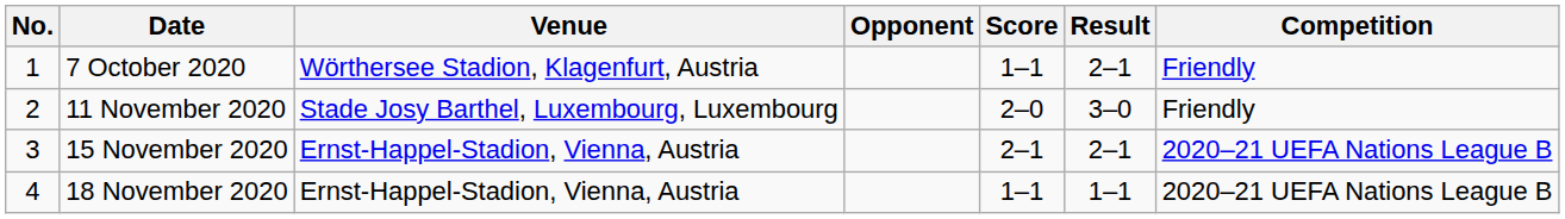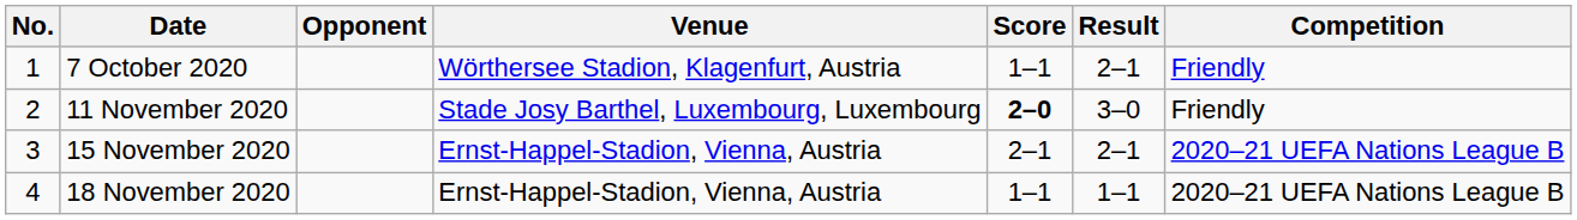 <table class="wikitable sortable">
 <tr>
 <th scope="col">No.</th>
 <th scope="col">Date</th>
+<th scope="col">Opponent</th>
 <th scope="col">Venue</th>
-<th scope="col">Opponent</th>
 <th scope="col">Score</th>
 <th scope="col">Result</th>
 <th scope="col">Competition</th>
 </tr>
 <tr>
 <td style="text-align:center">1</td>
 <td>7 October 2020</td>
+<td></td>
 <td><a href='#'>Wörthersee Stadion</a>, <a href='#'>Klagenfurt</a>, Austria</td>
-<td></td>
 <td style="text-align:center">1–1</td>
 <td style="text-align:center">2–1</td>
 <td><a href='#'>Friendly</a></td>
 </tr>
 <tr>
 <td style="text-align:center">2</td>
 <td>11 November 2020</td>
+<td></td>
 <td><a href='#'>Stade Josy Barthel</a>, <a href='#'>Luxembourg</a>, Luxembourg</td>
-<td></td>
-<td style="text-align:center">2–0</td>
+<td style="text-align:center"><strong>2–0</strong></td>
 <td style="text-align:center">3–0</td>
 <td>Friendly</td>
 </tr>
 <tr>
 <td style="text-align:center">3</td>
 <td>15 November 2020</td>
+<td></td>
 <td><a href='#'>Ernst-Happel-Stadion</a>, <a href='#'>Vienna</a>, Austria</td>
-<td></td>
 <td style="text-align:center">2–1</td>
 <td style="text-align:center">2–1</td>
 <td><a href='#'>2020–21 UEFA Nations League B</a></td>
 </tr>
 <tr>
 <td style="text-align:center">4</td>
 <td>18 November 2020</td>
+<td></td>
 <td>Ernst-Happel-Stadion, Vienna, Austria</td>
-<td></td>
 <td style="text-align:center">1–1</td>
 <td style="text-align:center">1–1</td>
 <td>2020–21 UEFA Nations League B</td>
 </tr>
 </table>
